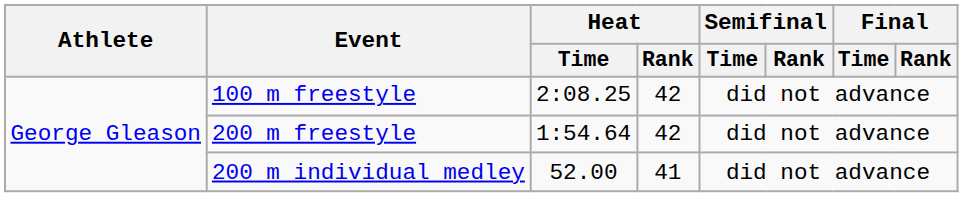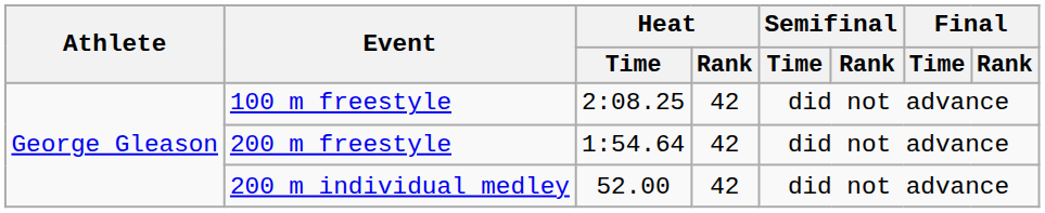 <table class=wikitable style="font-size:90%">
 <tr>
 <th rowspan="2">Athlete</th>
 <th rowspan="2">Event</th>
 <th colspan="2">Heat</th>
 <th colspan="2">Semifinal</th>
 <th colspan="2">Final</th>
 </tr>
 <tr style="font-size:95%">
 <th>Time</th>
 <th>Rank</th>
 <th>Time</th>
 <th>Rank</th>
 <th>Time</th>
 <th>Rank</th>
 </tr>
 <tr align=center>
 <td align=left rowspan=3><a href='#'>George Gleason</a></td>
 <td align=left><a href='#'>100 m freestyle</a></td>
 <td>2:08.25</td>
 <td>42</td>
 <td colspan=4>did not advance</td>
 </tr>
 <tr align=center>
 <td align=left><a href='#'>200 m freestyle</a></td>
 <td>1:54.64</td>
 <td>42</td>
 <td colspan=4>did not advance</td>
 </tr>
 <tr align=center>
 <td align=left><a href='#'>200 m individual medley</a></td>
 <td>52.00</td>
-<td>41</td>
+<td>42</td>
 <td colspan=4>did not advance</td>
 </tr>
 </table>
